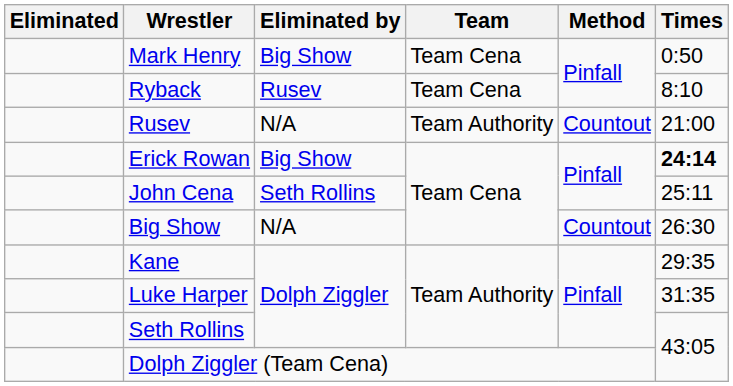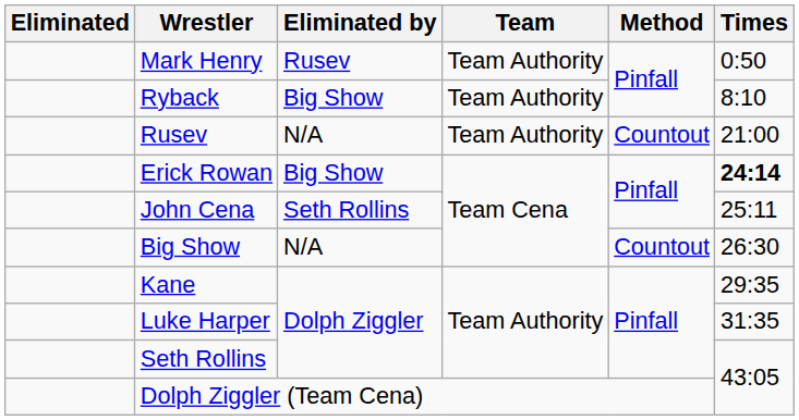 <table class="wikitable sortable">
 <tr>
 <th>Eliminated</th>
 <th>Wrestler</th>
 <th>Eliminated by</th>
 <th>Team</th>
 <th>Method</th>
 <th>Times</th>
 </tr>
 <tr>
 <td></td>
 <td><a href='#'>Mark Henry</a></td>
-<td><a href='#'>Big Show</a></td>
-<td>Team Cena</td>
+<td><a href='#'>Rusev</a></td>
+<td>Team Authority</td>
 <td rowspan=2><a href='#'>Pinfall</a></td>
 <td>0:50</td>
 </tr>
 <tr>
 <td></td>
 <td><a href='#'>Ryback</a></td>
-<td><a href='#'>Rusev</a></td>
-<td>Team Cena</td>
+<td><a href='#'>Big Show</a></td>
+<td>Team Authority</td>
 <td>8:10</td>
 </tr>
 <tr>
 <td></td>
 <td><a href='#'>Rusev</a></td>
 <td>N/A</td>
 <td>Team Authority</td>
 <td><a href='#'>Countout</a></td>
 <td>21:00</td>
 </tr>
 <tr>
 <td></td>
 <td><a href='#'>Erick Rowan</a></td>
 <td><a href='#'>Big Show</a></td>
 <td rowspan=3>Team Cena</td>
 <td rowspan=2><a href='#'>Pinfall</a></td>
 <td><strong>24:14</strong></td>
 </tr>
 <tr>
 <td></td>
 <td><a href='#'>John Cena</a></td>
 <td><a href='#'>Seth Rollins</a></td>
 <td>25:11</td>
 </tr>
 <tr>
 <td></td>
 <td><a href='#'>Big Show</a></td>
 <td>N/A</td>
 <td><a href='#'>Countout</a></td>
 <td>26:30</td>
 </tr>
 <tr>
 <td></td>
 <td><a href='#'>Kane</a></td>
 <td rowspan=3><a href='#'>Dolph Ziggler</a></td>
 <td rowspan=3>Team Authority</td>
 <td rowspan=3><a href='#'>Pinfall</a></td>
 <td>29:35</td>
 </tr>
 <tr>
 <td></td>
 <td><a href='#'>Luke Harper</a></td>
 <td>31:35</td>
 </tr>
 <tr>
 <td></td>
 <td><a href='#'>Seth Rollins</a></td>
 <td rowspan=2>43:05</td>
 </tr>
 <tr>
 <td></td>
 <td colspan="4"><a href='#'>Dolph Ziggler</a> (Team Cena)</td>
 </tr>
 </table>
